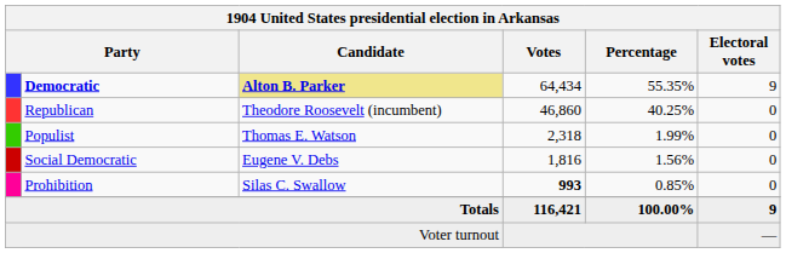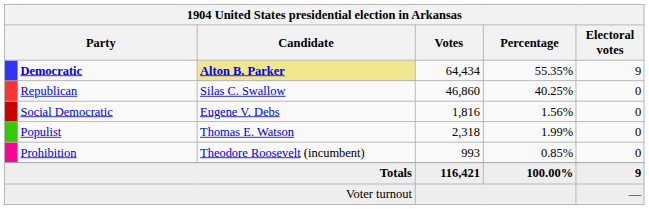 <table class="wikitable nowrap" style="font-size: 95%;">
 <tr>
 <th colspan="6">1904 United States presidential election in Arkansas</th>
 </tr>
 <tr>
 <th colspan="2" style="width: 15em">Party</th>
 <th style="width: 17em">Candidate</th>
 <th style="width: 5em">Votes</th>
 <th style="width: 7em">Percentage</th>
 <th style="width: 5em">Electoral votes</th>
 </tr>
 <tr>
 <th style="background-color:#3333FF; width: 3px"></th>
 <td style="width: 130px"><strong><a href='#'>Democratic</a></strong></td>
 <td style="background: khaki;"><strong><a href='#'>Alton B. Parker</a></strong></td>
 <td align="right">64,434</td>
 <td align="right">55.35%</td>
 <td align="right">9</td>
 </tr>
 <tr>
 <th style="background-color:#FF3333; width: 3px"></th>
 <td style="width: 130px"><a href='#'>Republican</a></td>
-<td><a href='#'>Theodore Roosevelt</a> (incumbent)</td>
+<td><a href='#'>Silas C. Swallow</a></td>
 <td align="right">46,860</td>
 <td align="right">40.25%</td>
+<td align="right">0</td>
+</tr>
+<tr>
+<th style="background-color:#c00; width: 3px"></th>
+<td style="width: 130px"><a href='#'>Social Democratic</a></td>
+<td><a href='#'>Eugene V. Debs</a></td>
+<td align="right">1,816</td>
+<td align="right">1.56%</td>
 <td align="right">0</td>
 </tr>
 <tr>
 <th style="background-color:#3c0; width: 3px"></th>
 <td style="width: 130px"><a href='#'>Populist</a></td>
 <td><a href='#'>Thomas E. Watson</a></td>
 <td align="right">2,318</td>
 <td align="right">1.99%</td>
 <td align="right">0</td>
 </tr>
 <tr>
-<th style="background-color:#c00; width: 3px"></th>
-<td style="width: 130px"><a href='#'>Social Democratic</a></td>
-<td><a href='#'>Eugene V. Debs</a></td>
-<td align="right">1,816</td>
-<td align="right">1.56%</td>
-<td align="right">0</td>
-</tr>
-<tr>
 <th style="background-color:#f09; width: 3px"></th>
 <td style="width: 130px"><a href='#'>Prohibition</a></td>
-<td><a href='#'>Silas C. Swallow</a></td>
-<td align="right"><strong>993</strong></td>
+<td><a href='#'>Theodore Roosevelt</a> (incumbent)</td>
+<td align="right">993</td>
 <td align="right">0.85%</td>
 <td align="right">0</td>
 </tr>
 <tr>
 </tr>
 <tr bgcolor="#EEEEEE">
 <td colspan="3" align="right"><strong>Totals</strong></td>
 <td align="right"><strong>116,421</strong></td>
 <td align="right"><strong>100.00%</strong></td>
 <td align="right"><strong>9</strong></td>
 </tr>
 <tr bgcolor="#EEEEEE">
 <td colspan="3" align="right">Voter turnout</td>
 <td colspan="2" align="right"></td>
 <td align="right">—</td>
 </tr>
 </table>
